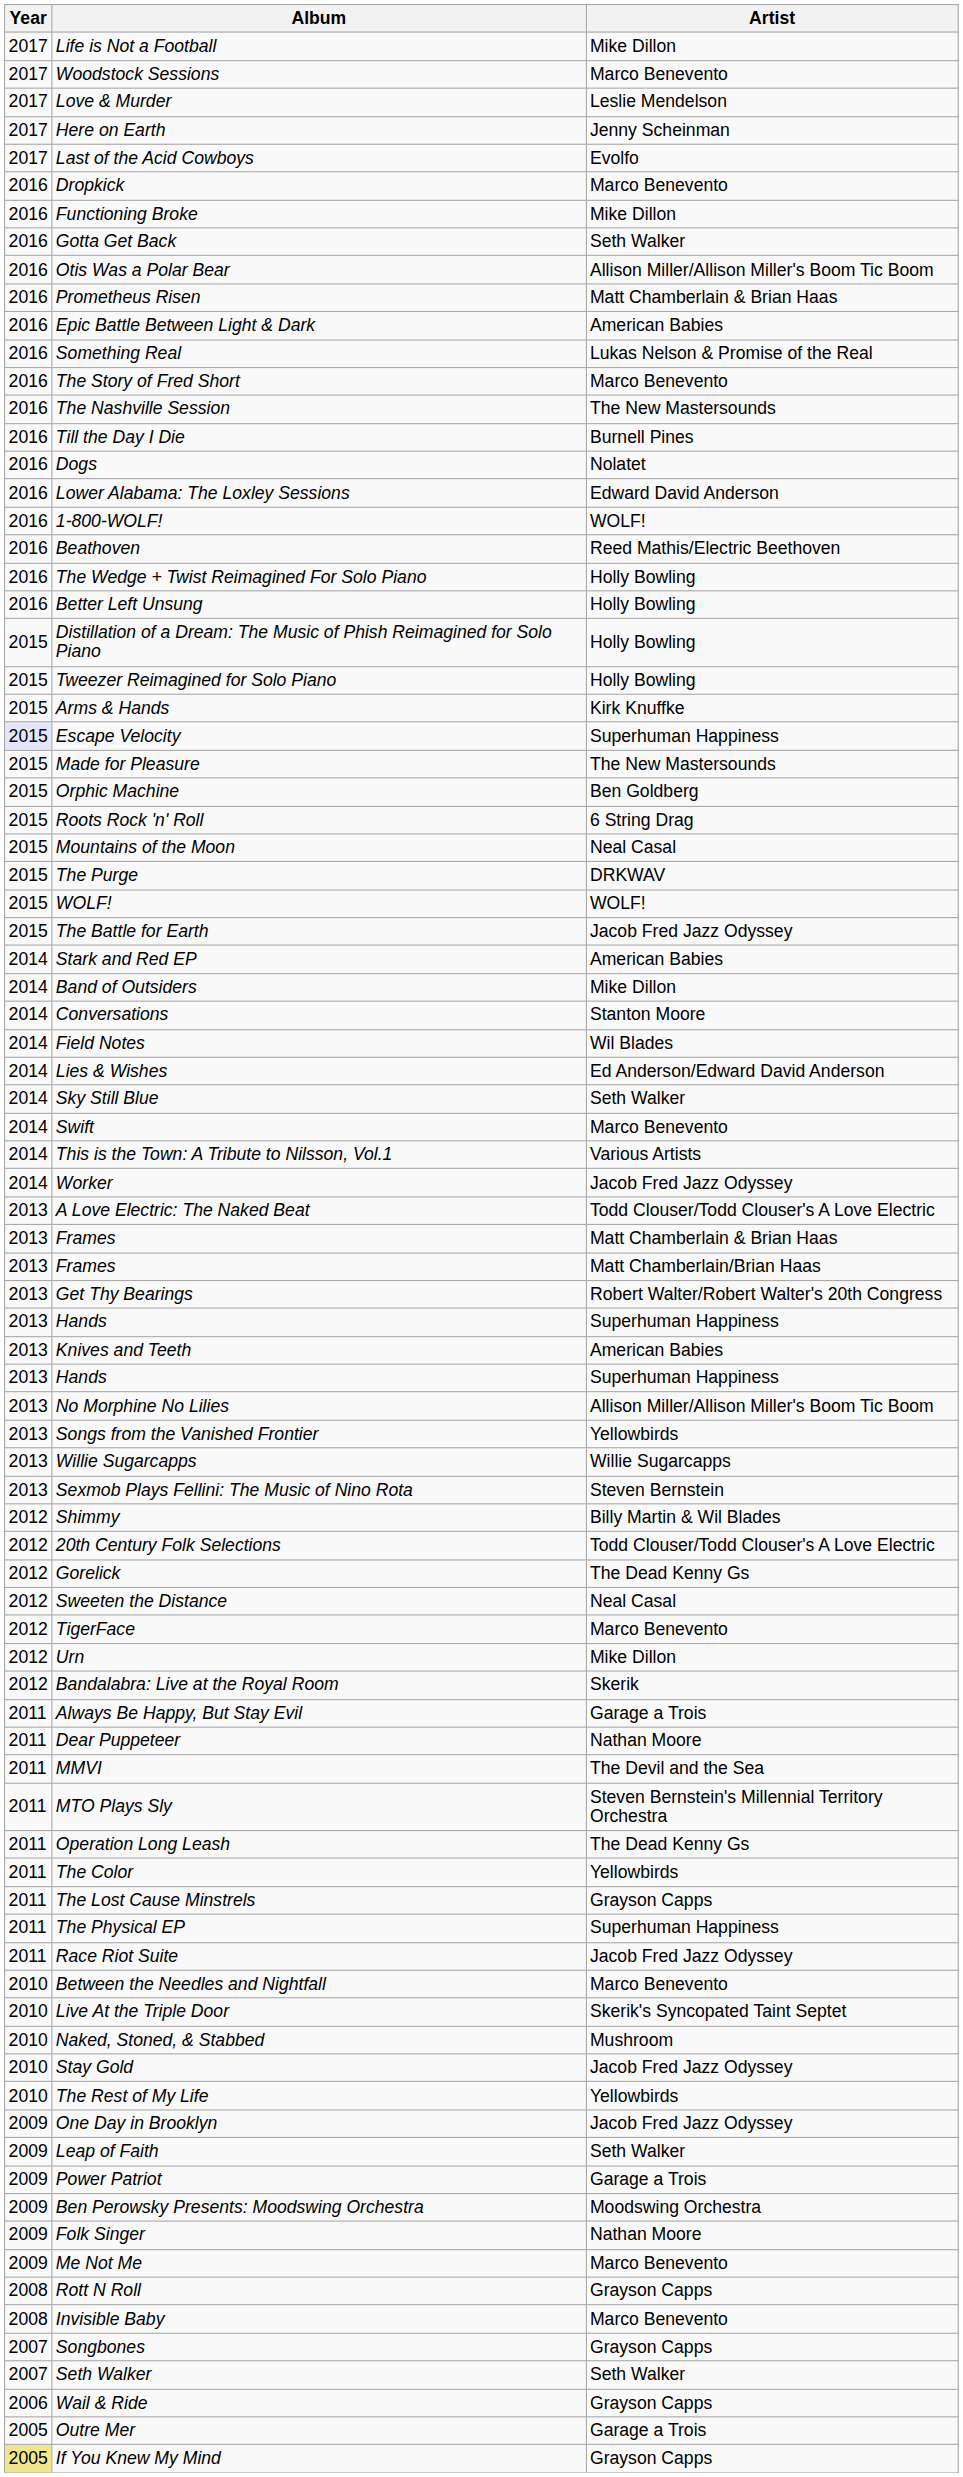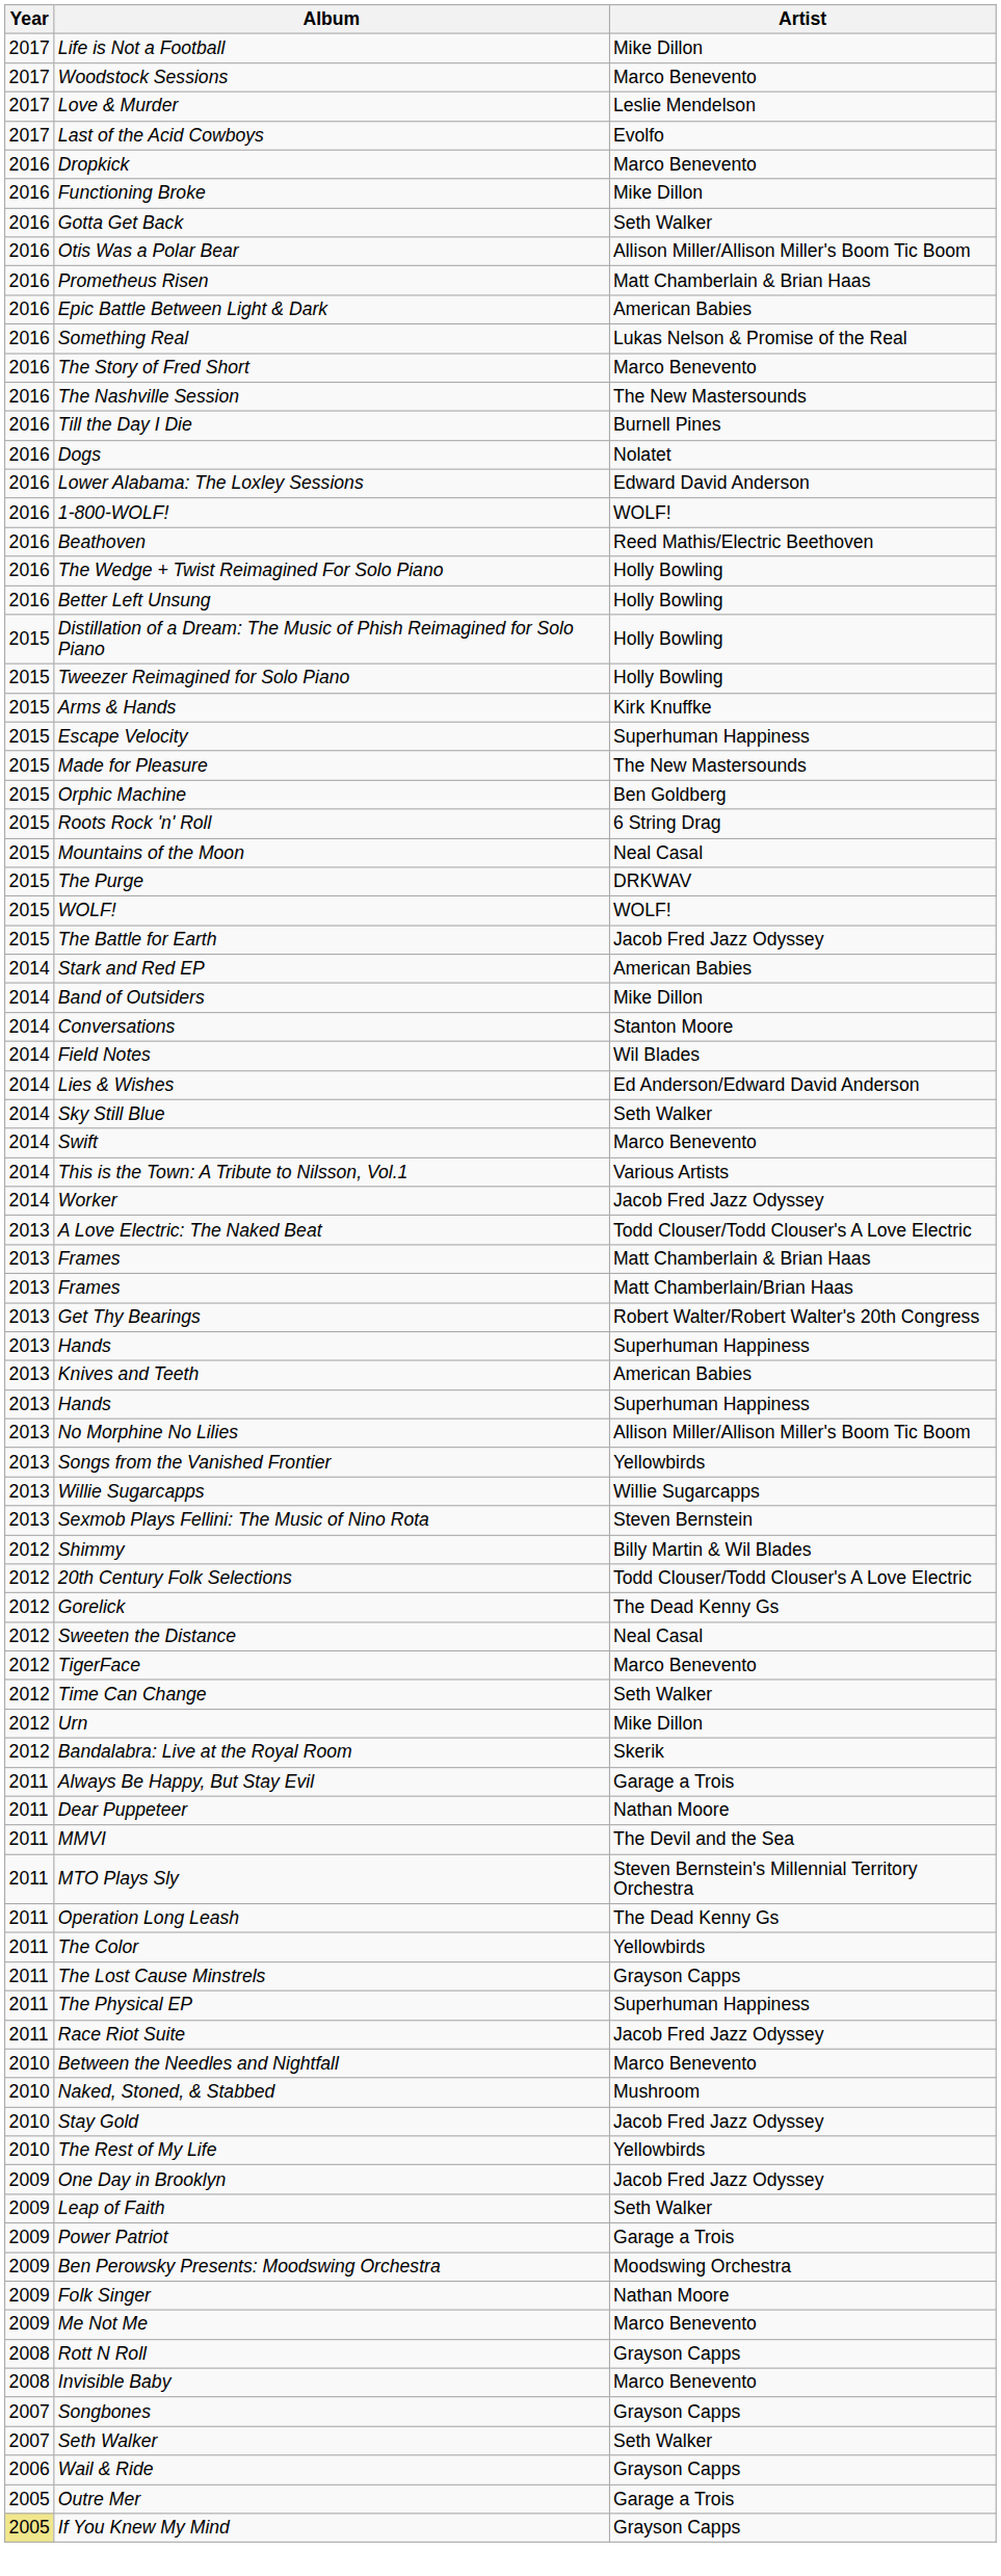 <table class="wikitable">
 <tr>
 <th>Year</th>
 <th>Album</th>
 <th>Artist</th>
 </tr>
 <tr>
 <td>2017</td>
 <td><em>Life is Not a Football</em></td>
 <td>Mike Dillon</td>
 </tr>
 <tr>
 <td>2017</td>
 <td><em>Woodstock Sessions</em></td>
 <td>Marco Benevento</td>
 </tr>
 <tr>
 <td>2017</td>
 <td><em>Love & Murder</em></td>
 <td>Leslie Mendelson</td>
-</tr>
-<tr>
-<td>2017</td>
-<td><em>Here on Earth</em></td>
-<td>Jenny Scheinman</td>
 </tr>
 <tr>
 <td>2017</td>
 <td><em>Last of the Acid Cowboys</em></td>
 <td>Evolfo</td>
 </tr>
 <tr>
 <td>2016</td>
 <td><em>Dropkick</em></td>
 <td>Marco Benevento</td>
 </tr>
 <tr>
 <td>2016</td>
 <td><em>Functioning Broke</em></td>
 <td>Mike Dillon</td>
 </tr>
 <tr>
 <td>2016</td>
 <td><em>Gotta Get Back</em></td>
 <td>Seth Walker</td>
 </tr>
 <tr>
 <td>2016</td>
 <td><em>Otis Was a Polar Bear</em></td>
 <td>Allison Miller/Allison Miller's Boom Tic Boom</td>
 </tr>
 <tr>
 <td>2016</td>
 <td><em>Prometheus Risen</em></td>
 <td>Matt Chamberlain & Brian Haas</td>
 </tr>
 <tr>
 <td>2016</td>
 <td><em>Epic Battle Between Light & Dark</em></td>
 <td>American Babies</td>
 </tr>
 <tr>
 <td>2016</td>
 <td><em>Something Real</em></td>
 <td>Lukas Nelson & Promise of the Real</td>
 </tr>
 <tr>
 <td>2016</td>
 <td><em>The Story of Fred Short</em></td>
 <td>Marco Benevento</td>
 </tr>
 <tr>
 <td>2016</td>
 <td><em>The Nashville Session</em></td>
 <td>The New Mastersounds</td>
 </tr>
 <tr>
 <td>2016</td>
 <td><em>Till the Day I Die</em></td>
 <td>Burnell Pines</td>
 </tr>
 <tr>
 <td>2016</td>
 <td><em>Dogs</em></td>
 <td>Nolatet</td>
 </tr>
 <tr>
 <td>2016</td>
 <td><em>Lower Alabama: The Loxley Sessions</em></td>
 <td>Edward David Anderson</td>
 </tr>
 <tr>
 <td>2016</td>
 <td><em>1-800-WOLF!</em></td>
 <td>WOLF!</td>
 </tr>
 <tr>
 <td>2016</td>
 <td><em>Beathoven</em></td>
 <td>Reed Mathis/Electric Beethoven</td>
 </tr>
 <tr>
 <td>2016</td>
 <td><em>The Wedge + Twist Reimagined For Solo Piano</em></td>
 <td>Holly Bowling</td>
 </tr>
 <tr>
 <td>2016</td>
 <td><em>Better Left Unsung</em></td>
 <td>Holly Bowling</td>
 </tr>
 <tr>
 <td>2015</td>
 <td><em>Distillation of a Dream: The Music of Phish Reimagined for Solo Piano</em></td>
 <td>Holly Bowling</td>
 </tr>
 <tr>
 <td>2015</td>
 <td><em>Tweezer Reimagined for Solo Piano</em></td>
 <td>Holly Bowling</td>
 </tr>
 <tr>
 <td>2015</td>
 <td><em>Arms & Hands</em></td>
 <td>Kirk Knuffke</td>
 </tr>
 <tr>
-<td style="background: lavender;">2015</td>
+<td>2015</td>
 <td><em>Escape Velocity</em></td>
 <td>Superhuman Happiness</td>
 </tr>
 <tr>
 <td>2015</td>
 <td><em>Made for Pleasure</em></td>
 <td>The New Mastersounds</td>
 </tr>
 <tr>
 <td>2015</td>
 <td><em>Orphic Machine</em></td>
 <td>Ben Goldberg</td>
 </tr>
 <tr>
 <td>2015</td>
 <td><em>Roots Rock 'n' Roll</em></td>
 <td>6 String Drag</td>
 </tr>
 <tr>
 <td>2015</td>
 <td><em>Mountains of the Moon</em></td>
 <td>Neal Casal</td>
 </tr>
 <tr>
 <td>2015</td>
 <td><em>The Purge</em></td>
 <td>DRKWAV</td>
 </tr>
 <tr>
 <td>2015</td>
 <td><em>WOLF!</em></td>
 <td>WOLF!</td>
 </tr>
 <tr>
 <td>2015</td>
 <td><em>The Battle for Earth</em></td>
 <td>Jacob Fred Jazz Odyssey</td>
 </tr>
 <tr>
 <td>2014</td>
 <td><em>Stark and Red EP</em></td>
 <td>American Babies</td>
 </tr>
 <tr>
 <td>2014</td>
 <td><em>Band of Outsiders</em></td>
 <td>Mike Dillon</td>
 </tr>
 <tr>
 <td>2014</td>
 <td><em>Conversations</em></td>
 <td>Stanton Moore</td>
 </tr>
 <tr>
 <td>2014</td>
 <td><em>Field Notes</em></td>
 <td>Wil Blades</td>
 </tr>
 <tr>
 <td>2014</td>
 <td><em>Lies & Wishes</em></td>
 <td>Ed Anderson/Edward David Anderson</td>
 </tr>
 <tr>
 <td>2014</td>
 <td><em>Sky Still Blue</em></td>
 <td>Seth Walker</td>
 </tr>
 <tr>
 <td>2014</td>
 <td><em>Swift</em></td>
 <td>Marco Benevento</td>
 </tr>
 <tr>
 <td>2014</td>
 <td><em>This is the Town: A Tribute to Nilsson, Vol.1</em></td>
 <td>Various Artists</td>
 </tr>
 <tr>
 <td>2014</td>
 <td><em>Worker</em></td>
 <td>Jacob Fred Jazz Odyssey</td>
 </tr>
 <tr>
 <td>2013</td>
 <td><em>A Love Electric: The Naked Beat</em></td>
 <td>Todd Clouser/Todd Clouser's A Love Electric</td>
 </tr>
 <tr>
 <td>2013</td>
 <td><em>Frames</em></td>
 <td>Matt Chamberlain & Brian Haas</td>
 </tr>
 <tr>
 <td>2013</td>
 <td><em>Frames</em></td>
 <td>Matt Chamberlain/Brian Haas</td>
 </tr>
 <tr>
 <td>2013</td>
 <td><em>Get Thy Bearings</em></td>
 <td>Robert Walter/Robert Walter's 20th Congress</td>
 </tr>
 <tr>
 <td>2013</td>
 <td><em>Hands</em></td>
 <td>Superhuman Happiness</td>
 </tr>
 <tr>
 <td>2013</td>
 <td><em>Knives and Teeth</em></td>
 <td>American Babies</td>
 </tr>
 <tr>
 <td>2013</td>
 <td><em>Hands</em></td>
 <td>Superhuman Happiness</td>
 </tr>
 <tr>
 <td>2013</td>
 <td><em>No Morphine No Lilies</em></td>
 <td>Allison Miller/Allison Miller's Boom Tic Boom</td>
 </tr>
 <tr>
 <td>2013</td>
 <td><em>Songs from the Vanished Frontier</em></td>
 <td>Yellowbirds</td>
 </tr>
 <tr>
 <td>2013</td>
 <td><em>Willie Sugarcapps</em></td>
 <td>Willie Sugarcapps</td>
 </tr>
 <tr>
 <td>2013</td>
 <td><em>Sexmob Plays Fellini: The Music of Nino Rota</em></td>
 <td>Steven Bernstein</td>
 </tr>
 <tr>
 <td>2012</td>
 <td><em>Shimmy</em></td>
 <td>Billy Martin & Wil Blades</td>
 </tr>
 <tr>
 <td>2012</td>
 <td><em>20th Century Folk Selections</em></td>
 <td>Todd Clouser/Todd Clouser's A Love Electric</td>
 </tr>
 <tr>
 <td>2012</td>
 <td><em>Gorelick</em></td>
 <td>The Dead Kenny Gs</td>
 </tr>
 <tr>
 <td>2012</td>
 <td><em>Sweeten the Distance</em></td>
 <td>Neal Casal</td>
 </tr>
 <tr>
 <td>2012</td>
 <td><em>TigerFace</em></td>
 <td>Marco Benevento</td>
 </tr>
 <tr>
 <td>2012</td>
+<td><em>Time Can Change</em></td>
+<td>Seth Walker</td>
+</tr>
+<tr>
+<td>2012</td>
 <td><em>Urn</em></td>
 <td>Mike Dillon</td>
 </tr>
 <tr>
 <td>2012</td>
 <td><em>Bandalabra: Live at the Royal Room</em></td>
 <td>Skerik</td>
 </tr>
 <tr>
 <td>2011</td>
 <td><em>Always Be Happy, But Stay Evil</em></td>
 <td>Garage a Trois</td>
 </tr>
 <tr>
 <td>2011</td>
 <td><em>Dear Puppeteer</em></td>
 <td>Nathan Moore</td>
 </tr>
 <tr>
 <td>2011</td>
 <td><em>MMVI</em></td>
 <td>The Devil and the Sea</td>
 </tr>
 <tr>
 <td>2011</td>
 <td><em>MTO Plays Sly</em></td>
 <td>Steven Bernstein's Millennial Territory Orchestra</td>
 </tr>
 <tr>
 <td>2011</td>
 <td><em>Operation Long Leash</em></td>
 <td>The Dead Kenny Gs</td>
 </tr>
 <tr>
 <td>2011</td>
 <td><em>The Color</em></td>
 <td>Yellowbirds</td>
 </tr>
 <tr>
 <td>2011</td>
 <td><em>The Lost Cause Minstrels</em></td>
 <td>Grayson Capps</td>
 </tr>
 <tr>
 <td>2011</td>
 <td><em>The Physical EP</em></td>
 <td>Superhuman Happiness</td>
 </tr>
 <tr>
 <td>2011</td>
 <td><em>Race Riot Suite</em></td>
 <td>Jacob Fred Jazz Odyssey</td>
 </tr>
 <tr>
 <td>2010</td>
 <td><em>Between the Needles and Nightfall</em></td>
 <td>Marco Benevento</td>
-</tr>
-<tr>
-<td>2010</td>
-<td><em>Live At the Triple Door</em></td>
-<td>Skerik's Syncopated Taint Septet</td>
 </tr>
 <tr>
 <td>2010</td>
 <td><em>Naked, Stoned, & Stabbed</em></td>
 <td>Mushroom</td>
 </tr>
 <tr>
 <td>2010</td>
 <td><em>Stay Gold</em></td>
 <td>Jacob Fred Jazz Odyssey</td>
 </tr>
 <tr>
 <td>2010</td>
 <td><em>The Rest of My Life</em></td>
 <td>Yellowbirds</td>
 </tr>
 <tr>
 <td>2009</td>
 <td><em>One Day in Brooklyn</em></td>
 <td>Jacob Fred Jazz Odyssey</td>
 </tr>
 <tr>
 <td>2009</td>
 <td><em>Leap of Faith</em></td>
 <td>Seth Walker</td>
 </tr>
 <tr>
 <td>2009</td>
 <td><em>Power Patriot</em></td>
 <td>Garage a Trois</td>
 </tr>
 <tr>
 <td>2009</td>
 <td><em>Ben Perowsky Presents: Moodswing Orchestra</em></td>
 <td>Moodswing Orchestra</td>
 </tr>
 <tr>
 <td>2009</td>
 <td><em>Folk Singer</em></td>
 <td>Nathan Moore</td>
 </tr>
 <tr>
 <td>2009</td>
 <td><em>Me Not Me</em></td>
 <td>Marco Benevento</td>
 </tr>
 <tr>
 <td>2008</td>
 <td><em>Rott N Roll</em></td>
 <td>Grayson Capps</td>
 </tr>
 <tr>
 <td>2008</td>
 <td><em>Invisible Baby</em></td>
 <td>Marco Benevento</td>
 </tr>
 <tr>
 <td>2007</td>
 <td><em>Songbones</em></td>
 <td>Grayson Capps</td>
 </tr>
 <tr>
 <td>2007</td>
 <td><em>Seth Walker</em></td>
 <td>Seth Walker</td>
 </tr>
 <tr>
 <td>2006</td>
 <td><em>Wail & Ride</em></td>
 <td>Grayson Capps</td>
 </tr>
 <tr>
 <td>2005</td>
 <td><em>Outre Mer</em></td>
 <td>Garage a Trois</td>
 </tr>
 <tr>
 <td style="background: khaki;">2005</td>
 <td><em>If You Knew My Mind</em></td>
 <td>Grayson Capps</td>
 </tr>
 </table>
